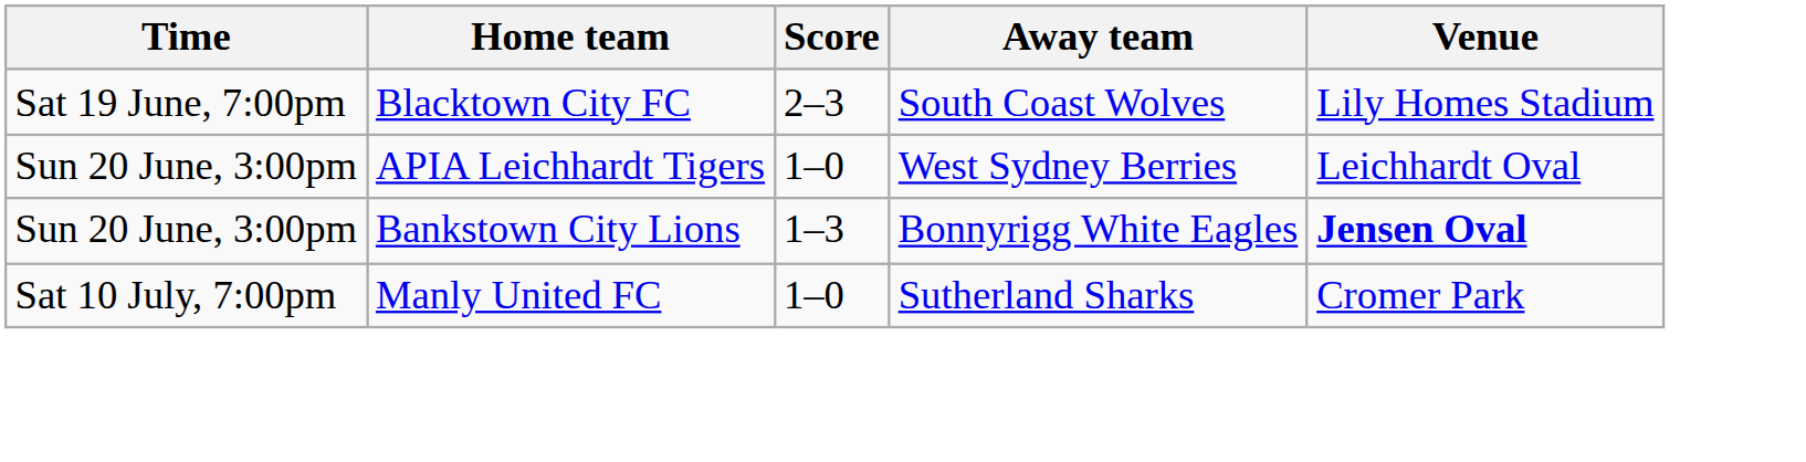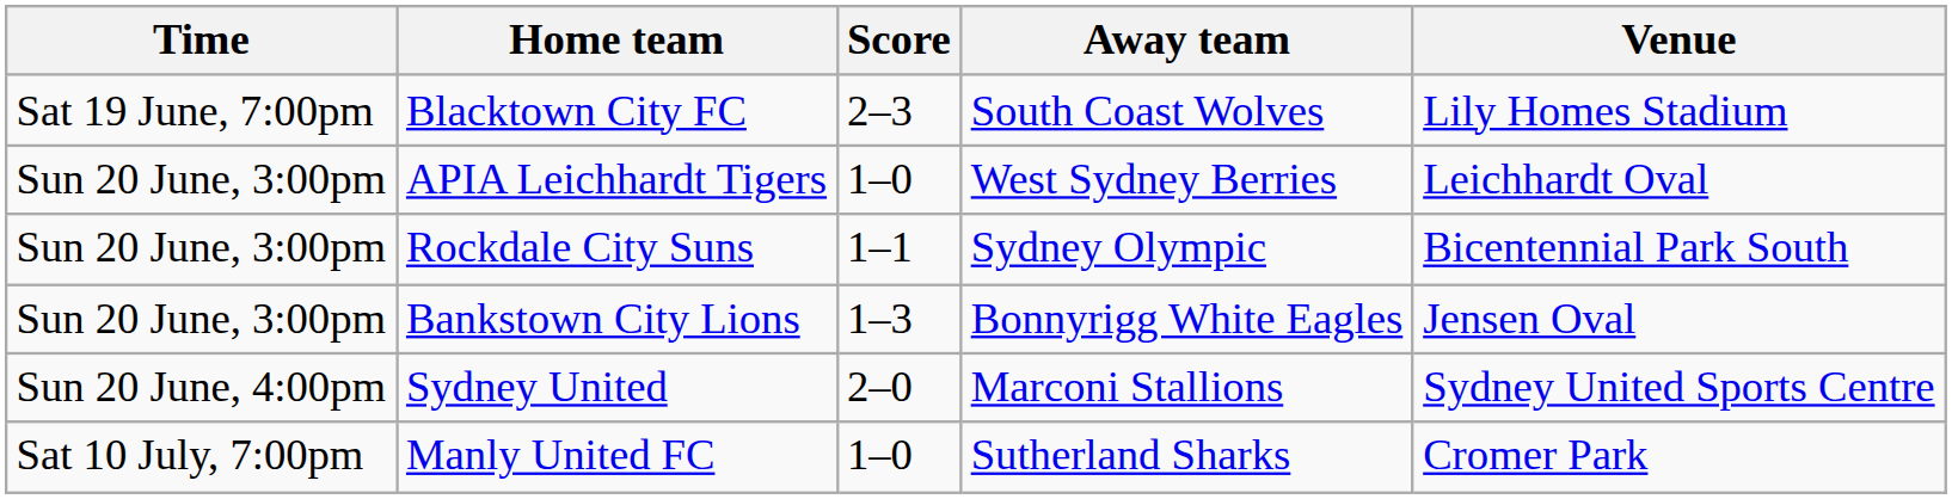 <table class="wikitable">
 <tr>
 <th>Time</th>
 <th>Home team</th>
 <th>Score</th>
 <th>Away team</th>
 <th>Venue</th>
 </tr>
 <tr>
 <td>Sat 19 June, 7:00pm</td>
 <td><a href='#'>Blacktown City FC</a></td>
 <td>2–3</td>
 <td><a href='#'>South Coast Wolves</a></td>
 <td><a href='#'>Lily Homes Stadium</a></td>
 </tr>
 <tr>
 <td>Sun 20 June, 3:00pm</td>
 <td><a href='#'>APIA Leichhardt Tigers</a></td>
 <td>1–0</td>
 <td><a href='#'>West Sydney Berries</a></td>
 <td><a href='#'>Leichhardt Oval</a></td>
 </tr>
 <tr>
 <td>Sun 20 June, 3:00pm</td>
+<td><a href='#'>Rockdale City Suns</a></td>
+<td>1–1</td>
+<td><a href='#'>Sydney Olympic</a></td>
+<td><a href='#'>Bicentennial Park South</a></td>
+</tr>
+<tr>
+<td>Sun 20 June, 3:00pm</td>
 <td><a href='#'>Bankstown City Lions</a></td>
 <td>1–3</td>
 <td><a href='#'>Bonnyrigg White Eagles</a></td>
-<td><strong><a href='#'>Jensen Oval</a></strong></td>
+<td><a href='#'>Jensen Oval</a></td>
+</tr>
+<tr>
+<td>Sun 20 June, 4:00pm</td>
+<td><a href='#'>Sydney United</a></td>
+<td>2–0</td>
+<td><a href='#'>Marconi Stallions</a></td>
+<td><a href='#'>Sydney United Sports Centre</a></td>
 </tr>
 <tr>
 <td>Sat 10 July, 7:00pm</td>
 <td><a href='#'>Manly United FC</a></td>
 <td>1–0</td>
 <td><a href='#'>Sutherland Sharks</a></td>
 <td><a href='#'>Cromer Park</a></td>
 </tr>
 </table>
